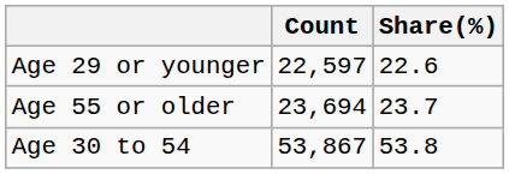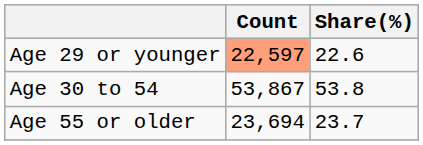 <table class="wikitable">
 <tr>
 <th></th>
 <th>Count</th>
 <th>Share(%)</th>
 </tr>
 <tr>
 <td>Age 29 or younger</td>
-<td>22,597</td>
+<td style="background: lightsalmon;">22,597</td>
 <td>22.6</td>
+</tr>
+<tr>
+<td>Age 30 to 54</td>
+<td>53,867</td>
+<td>53.8</td>
 </tr>
 <tr>
 <td>Age 55 or older</td>
 <td>23,694</td>
 <td>23.7</td>
 </tr>
-<tr>
-<td>Age 30 to 54</td>
-<td>53,867</td>
-<td>53.8</td>
-</tr>
 </table>
